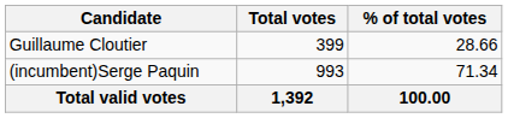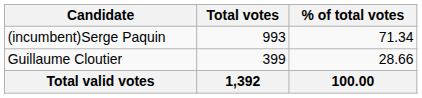 <table style="width:475px;" class="wikitable">
 <tr bgcolor="#EEEEEE">
 <th align="left">Candidate</th>
 <th align="right">Total votes</th>
 <th align="right">% of total votes</th>
 </tr>
 <tr>
+<td align="left">(incumbent)Serge Paquin</td>
+<td align="right">993</td>
+<td align="right">71.34</td>
+</tr>
+<tr>
 <td align="left">Guillaume Cloutier</td>
 <td align="right">399</td>
 <td align="right">28.66</td>
-</tr>
-<tr>
-<td align="left">(incumbent)Serge Paquin</td>
-<td align="right">993</td>
-<td align="right">71.34</td>
 </tr>
 <tr bgcolor="#EEEEEE">
 <th align="left">Total valid votes</th>
 <th align="right"><strong>1,392</strong></th>
 <th align="right"><strong>100.00</strong></th>
 </tr>
 </table>
